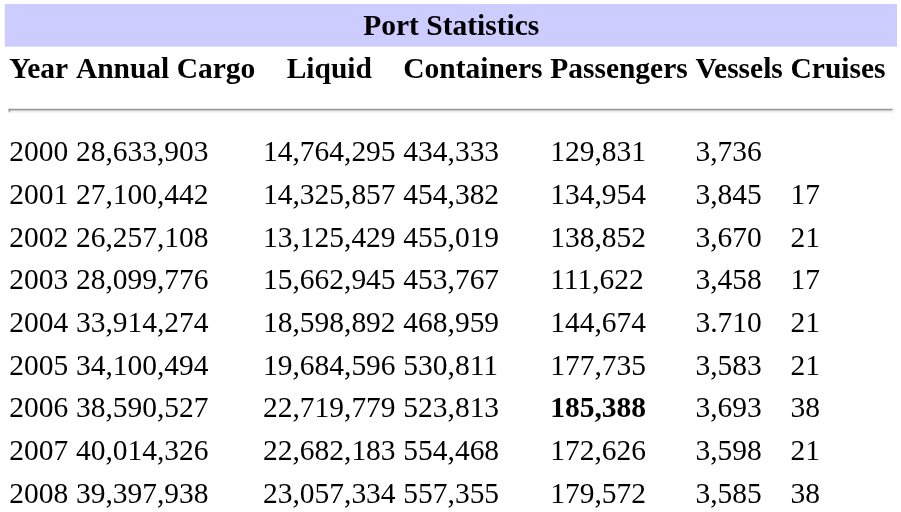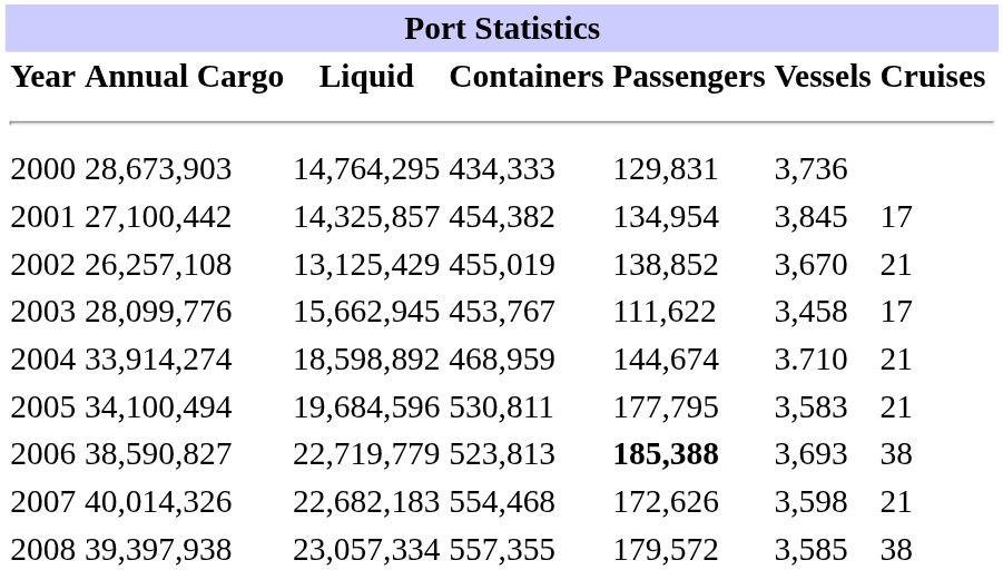 <table class="toccolours" align="right" cellpadding="2" cellspacing="0" style="margin:0 0 1em 1em; font-size: 95%;">
 <tr>
 <th colspan="8" bgcolor="#ccccff" align="center">Port Statistics</th>
 </tr>
 <tr>
 <td align="center"><strong>Year</strong></td>
 <td align="center"><strong>Annual Cargo</strong></td>
 <td align="center"><strong>Liquid</strong></td>
 <td align="center"><strong>Containers</strong></td>
 <td align="center"><strong>Passengers</strong></td>
 <td align="center"><strong>Vessels</strong></td>
 <td align="center"><strong>Cruises</strong></td>
 <td align="center"></td>
 </tr>
 <tr>
 <td colspan="8"><hr></td>
 </tr>
 <tr>
 <td>2000</td>
-<td>28,633,903</td>
+<td>28,673,903</td>
 <td>14,764,295</td>
 <td>434,333</td>
 <td>129,831</td>
 <td>3,736</td>
 <td></td>
 </tr>
 <tr>
 <td>2001</td>
 <td>27,100,442</td>
 <td>14,325,857</td>
 <td>454,382</td>
 <td>134,954</td>
 <td>3,845</td>
 <td>17</td>
 </tr>
 <tr>
 <td>2002</td>
 <td>26,257,108</td>
 <td>13,125,429</td>
 <td>455,019</td>
 <td>138,852</td>
 <td>3,670</td>
 <td>21</td>
 </tr>
 <tr>
 <td>2003</td>
 <td>28,099,776</td>
 <td>15,662,945</td>
 <td>453,767</td>
 <td>111,622</td>
 <td>3,458</td>
 <td>17</td>
 </tr>
 <tr>
 <td>2004</td>
 <td>33,914,274</td>
 <td>18,598,892</td>
 <td>468,959</td>
 <td>144,674</td>
 <td>3.710</td>
 <td>21</td>
 </tr>
 <tr>
 <td>2005</td>
 <td>34,100,494</td>
 <td>19,684,596</td>
 <td>530,811</td>
-<td>177,735</td>
+<td>177,795</td>
 <td>3,583</td>
 <td>21</td>
 </tr>
 <tr>
 <td>2006</td>
-<td>38,590,527</td>
+<td>38,590,827</td>
 <td>22,719,779</td>
 <td>523,813</td>
 <td><strong>185,388</strong></td>
 <td>3,693</td>
 <td>38</td>
 </tr>
 <tr>
 <td>2007</td>
 <td>40,014,326</td>
 <td>22,682,183</td>
 <td>554,468</td>
 <td>172,626</td>
 <td>3,598</td>
 <td>21</td>
 </tr>
 <tr>
 <td>2008</td>
 <td>39,397,938</td>
 <td>23,057,334</td>
 <td>557,355</td>
 <td>179,572</td>
 <td>3,585</td>
 <td>38</td>
 </tr>
 </table>
